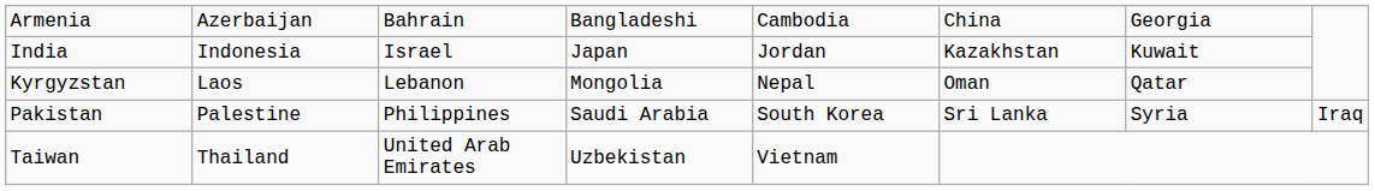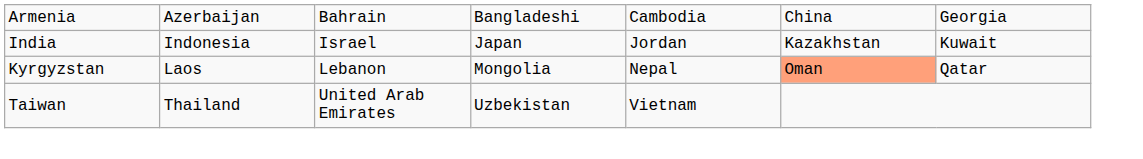 <table class="wikitable">
 <tr>
 <td width="120pt"> Armenia</td>
 <td width="120pt"> Azerbaijan</td>
 <td width="120pt"> Bahrain</td>
 <td width="120pt"> Bangladeshi</td>
 <td width="120pt"> Cambodia</td>
 <td width="120pt"> China</td>
 <td width="120pt"> Georgia</td>
 </tr>
 <tr>
 <td>India</td>
 <td> Indonesia</td>
 <td>Israel</td>
 <td>Japan</td>
 <td>Jordan</td>
 <td> Kazakhstan</td>
 <td> Kuwait</td>
 </tr>
 <tr>
 <td> Kyrgyzstan</td>
 <td> Laos</td>
 <td> Lebanon</td>
 <td> Mongolia</td>
 <td> Nepal</td>
-<td> Oman</td>
+<td style="background: lightsalmon;"> Oman</td>
 <td> Qatar</td>
-</tr>
-<tr>
-<td> Pakistan</td>
-<td> Palestine</td>
-<td> Philippines</td>
-<td> Saudi Arabia</td>
-<td> South Korea</td>
-<td> Sri Lanka</td>
-<td> Syria</td>
-<td> Iraq</td>
 </tr>
 <tr>
 <td> Taiwan</td>
 <td>  Thailand</td>
 <td> United Arab Emirates </td>
 <td> Uzbekistan</td>
 <td> Vietnam</td>
 </tr>
 </table>
